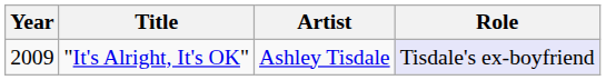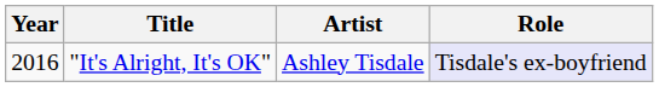 <table class="wikitable">
 <tr>
 <th>Year</th>
 <th>Title</th>
 <th>Artist</th>
 <th>Role</th>
 </tr>
 <tr>
-<td>2009</td>
+<td>2016</td>
 <td>"<a href='#'>It's Alright, It's OK</a>"</td>
 <td><a href='#'>Ashley Tisdale</a></td>
 <td style="background: lavender;">Tisdale's ex-boyfriend</td>
 </tr>
 </table>
